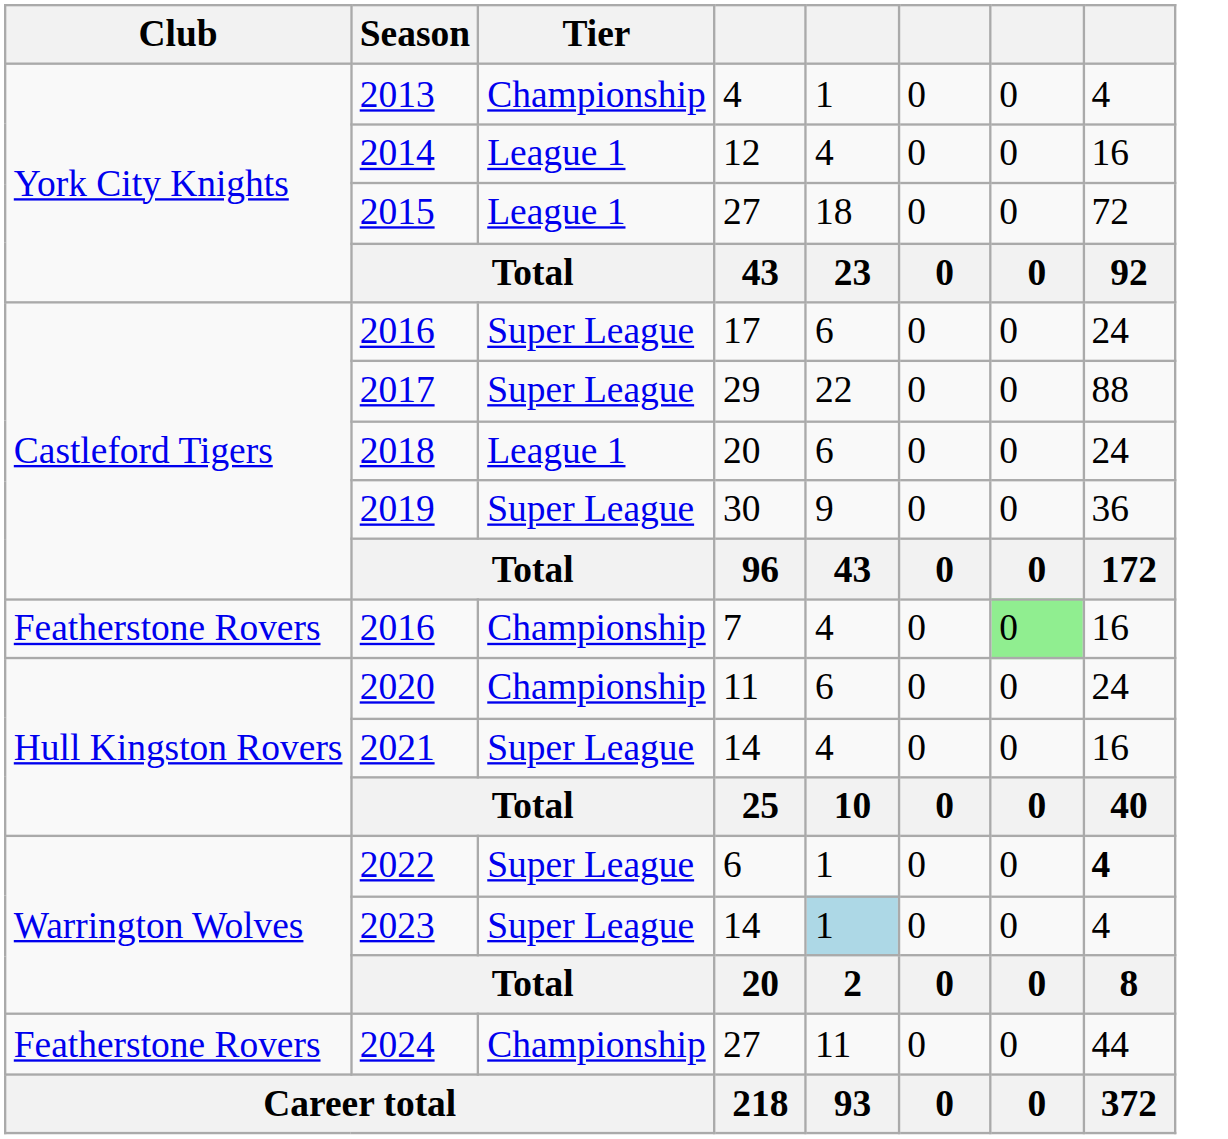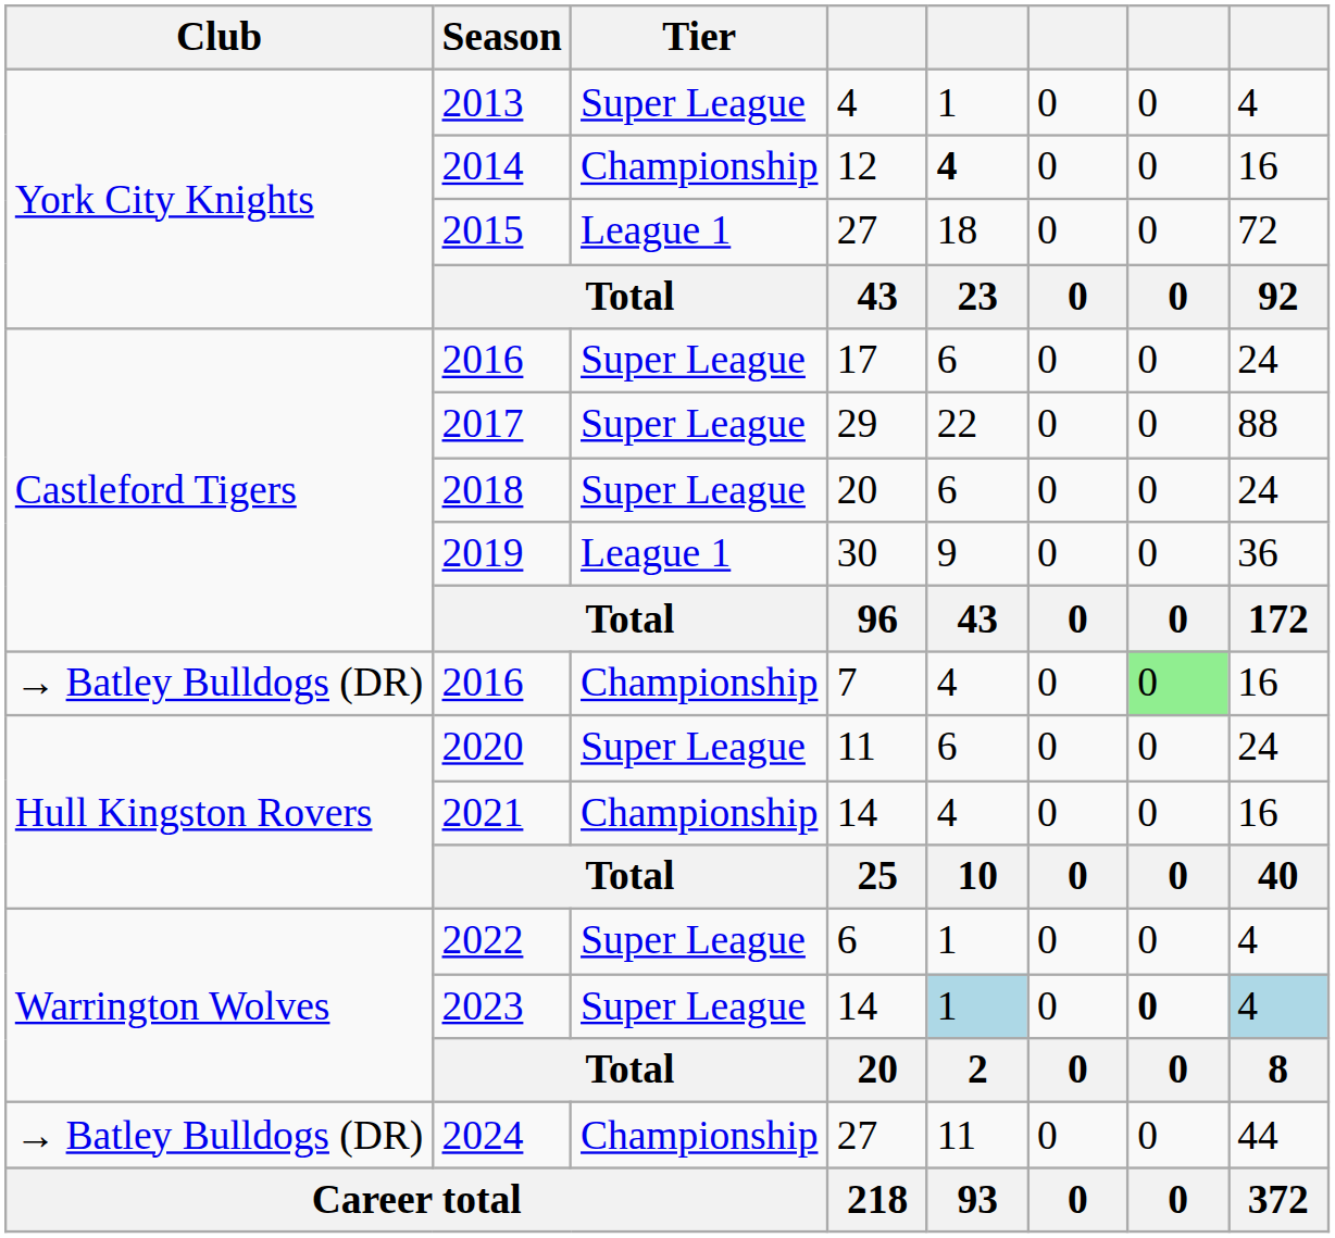 <table class="wikitable defaultcenter">
 <tr>
 <th>Club</th>
 <th>Season</th>
 <th>Tier</th>
 <th style="width:2em;"></th>
 <th style="width:2em;"></th>
 <th style="width:2em;"></th>
 <th style="width:2em;"></th>
 <th style="width:2em;"></th>
 </tr>
 <tr>
 <td rowspan="4" style="text-align:left;"> <a href='#'>York City Knights</a></td>
 <td><a href='#'>2013</a></td>
-<td><a href='#'>Championship</a></td>
+<td><a href='#'>Super League</a></td>
 <td>4</td>
 <td>1</td>
 <td>0</td>
 <td>0</td>
 <td>4</td>
 </tr>
 <tr>
 <td><a href='#'>2014</a></td>
-<td><a href='#'>League 1</a></td>
+<td><a href='#'>Championship</a></td>
 <td>12</td>
-<td>4</td>
+<td><strong>4</strong></td>
 <td>0</td>
 <td>0</td>
 <td>16</td>
 </tr>
 <tr>
 <td><a href='#'>2015</a></td>
 <td><a href='#'>League 1</a></td>
 <td>27</td>
 <td>18</td>
 <td>0</td>
 <td>0</td>
 <td>72</td>
 </tr>
 <tr>
 <th colspan="2">Total</th>
 <th>43</th>
 <th>23</th>
 <th>0</th>
 <th>0</th>
 <th>92</th>
 </tr>
 <tr>
 <td rowspan="5" style="text-align:left;"> <a href='#'>Castleford Tigers</a></td>
 <td><a href='#'>2016</a></td>
 <td><a href='#'>Super League</a></td>
 <td>17</td>
 <td>6</td>
 <td>0</td>
 <td>0</td>
 <td>24</td>
 </tr>
 <tr>
 <td><a href='#'>2017</a></td>
 <td><a href='#'>Super League</a></td>
 <td>29</td>
 <td>22</td>
 <td>0</td>
 <td>0</td>
 <td>88</td>
 </tr>
 <tr>
 <td><a href='#'>2018</a></td>
-<td><a href='#'>League 1</a></td>
+<td><a href='#'>Super League</a></td>
 <td>20</td>
 <td>6</td>
 <td>0</td>
 <td>0</td>
 <td>24</td>
 </tr>
 <tr>
 <td><a href='#'>2019</a></td>
-<td><a href='#'>Super League</a></td>
+<td><a href='#'>League 1</a></td>
 <td>30</td>
 <td>9</td>
 <td>0</td>
 <td>0</td>
 <td>36</td>
 </tr>
 <tr>
 <th colspan="2">Total</th>
 <th>96</th>
 <th>43</th>
 <th>0</th>
 <th>0</th>
 <th>172</th>
 </tr>
 <tr>
-<td style="text-align:left;"> <a href='#'>Featherstone Rovers</a></td>
+<td style="text-align:left;">→  <a href='#'>Batley Bulldogs</a> (DR)</td>
 <td><a href='#'>2016</a></td>
 <td><a href='#'>Championship</a></td>
 <td>7</td>
 <td>4</td>
 <td>0</td>
 <td style="background: lightgreen;">0</td>
 <td>16</td>
 </tr>
 <tr>
 <td rowspan="3" style="text-align:left;"> <a href='#'>Hull Kingston Rovers</a></td>
 <td><a href='#'>2020</a></td>
-<td><a href='#'>Championship</a></td>
+<td><a href='#'>Super League</a></td>
 <td>11</td>
 <td>6</td>
 <td>0</td>
 <td>0</td>
 <td>24</td>
 </tr>
 <tr>
 <td><a href='#'>2021</a></td>
-<td><a href='#'>Super League</a></td>
+<td><a href='#'>Championship</a></td>
 <td>14</td>
 <td>4</td>
 <td>0</td>
 <td>0</td>
 <td>16</td>
 </tr>
 <tr>
 <th colspan="2">Total</th>
 <th>25</th>
 <th>10</th>
 <th>0</th>
 <th>0</th>
 <th>40</th>
 </tr>
 <tr>
 <td rowspan="3" style="text-align:left;"> <a href='#'>Warrington Wolves</a></td>
 <td><a href='#'>2022</a></td>
 <td><a href='#'>Super League</a></td>
 <td>6</td>
 <td>1</td>
 <td>0</td>
 <td>0</td>
-<td><strong>4</strong></td>
+<td>4</td>
 </tr>
 <tr>
 <td><a href='#'>2023</a></td>
 <td><a href='#'>Super League</a></td>
 <td>14</td>
 <td style="background: lightblue;">1</td>
 <td>0</td>
-<td>0</td>
-<td>4</td>
+<td><strong>0</strong></td>
+<td style="background: lightblue;">4</td>
 </tr>
 <tr>
 <th colspan="2">Total</th>
 <th>20</th>
 <th>2</th>
 <th>0</th>
 <th>0</th>
 <th>8</th>
 </tr>
 <tr>
-<td style="text-align:left;"> <a href='#'>Featherstone Rovers</a></td>
+<td style="text-align:left;">→  <a href='#'>Batley Bulldogs</a> (DR)</td>
 <td><a href='#'>2024</a></td>
 <td><a href='#'>Championship</a></td>
 <td>27</td>
 <td>11</td>
 <td>0</td>
 <td>0</td>
 <td>44</td>
 </tr>
 <tr>
 <th colspan="3">Career total</th>
 <th>218</th>
 <th>93</th>
 <th>0</th>
 <th>0</th>
 <th>372</th>
 </tr>
 </table>
